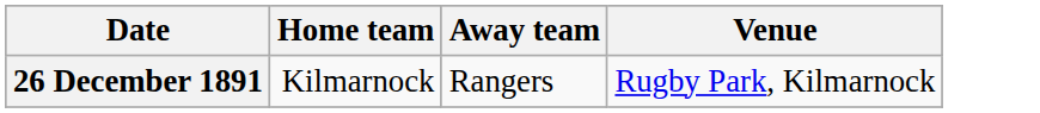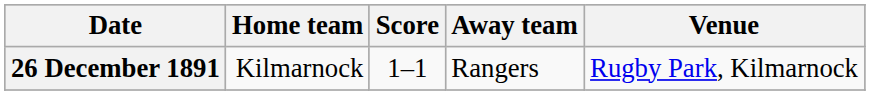 <table class="wikitable football-result-list" style="max-width: 80em; text-align: center">
 <tr>
 <th scope="col">Date</th>
 <th scope="col">Home team</th>
+<th scope="col">Score</th>
 <th scope="col">Away team</th>
 <th scope="col">Venue</th>
 </tr>
 <tr>
 <th scope="row">26 December 1891</th>
 <td align=right>Kilmarnock</td>
+<td>1–1</td>
 <td align=left>Rangers</td>
 <td align=left><a href='#'>Rugby Park</a>, Kilmarnock</td>
 </tr>
 </table>
